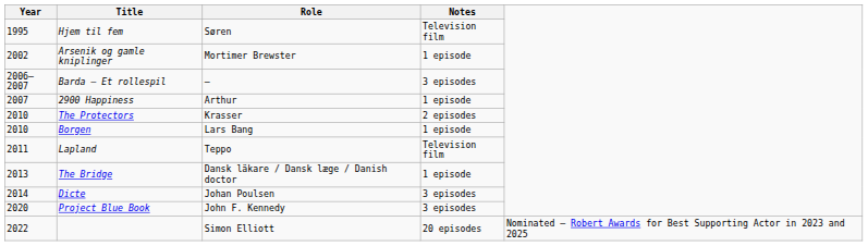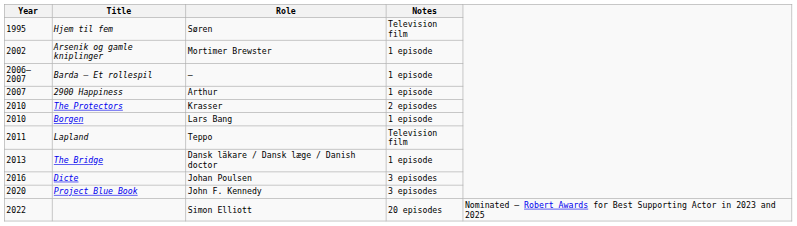 <table class="wikitable sortable">
 <tr>
 <th>Year</th>
 <th>Title</th>
 <th>Role</th>
 <th class="unsortable">Notes</th>
 </tr>
 <tr>
 <td>1995</td>
 <td><em>Hjem til fem</em></td>
 <td>Søren</td>
 <td>Television film</td>
 </tr>
 <tr>
 <td>2002</td>
 <td><em>Arsenik og gamle kniplinger</em></td>
 <td>Mortimer Brewster</td>
 <td>1 episode</td>
 </tr>
 <tr>
 <td>2006–2007</td>
 <td><em>Barda – Et rollespil</em></td>
 <td>—</td>
-<td>3 episodes</td>
+<td>1 episode</td>
 </tr>
 <tr>
 <td>2007</td>
 <td><em>2900 Happiness</em></td>
 <td>Arthur</td>
 <td>1 episode</td>
 </tr>
 <tr>
 <td>2010</td>
 <td><em><a href='#'>The Protectors</a></em></td>
 <td>Krasser</td>
 <td>2 episodes</td>
 </tr>
 <tr>
 <td>2010</td>
 <td><em><a href='#'>Borgen</a></em></td>
 <td>Lars Bang</td>
 <td>1 episode</td>
 </tr>
 <tr>
 <td>2011</td>
 <td><em>Lapland</em></td>
 <td>Teppo</td>
 <td>Television film</td>
 </tr>
 <tr>
 <td>2013</td>
 <td><em><a href='#'>The Bridge</a></em></td>
 <td>Dansk läkare / Dansk læge / Danish doctor</td>
 <td>1 episode</td>
 </tr>
 <tr>
-<td>2014</td>
+<td>2016</td>
 <td><em><a href='#'>Dicte</a></em></td>
 <td>Johan Poulsen</td>
 <td>3 episodes</td>
 </tr>
 <tr>
 <td>2020</td>
 <td><em><a href='#'>Project Blue Book</a></em></td>
 <td>John F. Kennedy</td>
 <td>3 episodes</td>
 </tr>
 <tr>
 <td>2022</td>
 <td><em></em></td>
 <td>Simon Elliott</td>
 <td>20 episodes</td>
 <td>Nominated – <a href='#'>Robert Awards</a> for Best Supporting Actor in 2023 and 2025</td>
 </tr>
 </table>
